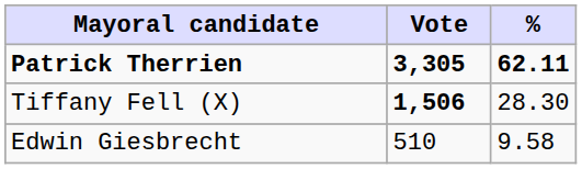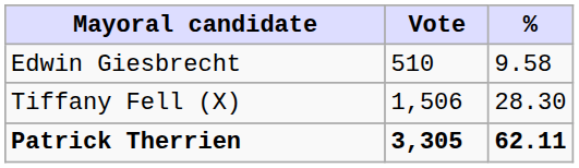 <table class="wikitable">
 <tr>
 <th style="background:#ddf;" width="200px">Mayoral candidate</th>
 <th style="background:#ddf;" width="50px">Vote</th>
 <th style="background:#ddf;" width="30px">%</th>
 </tr>
 <tr>
+<td>Edwin Giesbrecht</td>
+<td>510</td>
+<td>9.58</td>
+</tr>
+<tr>
+<td>Tiffany Fell (X)</td>
+<td>1,506</td>
+<td>28.30</td>
+</tr>
+<tr>
 <td><strong>Patrick Therrien</strong></td>
 <td><strong>3,305</strong></td>
 <td><strong>62.11</strong></td>
 </tr>
-<tr>
-<td>Tiffany Fell (X)</td>
-<td><strong>1,506</strong></td>
-<td>28.30</td>
-</tr>
-<tr>
-<td>Edwin Giesbrecht</td>
-<td>510</td>
-<td>9.58</td>
-</tr>
 </table>
